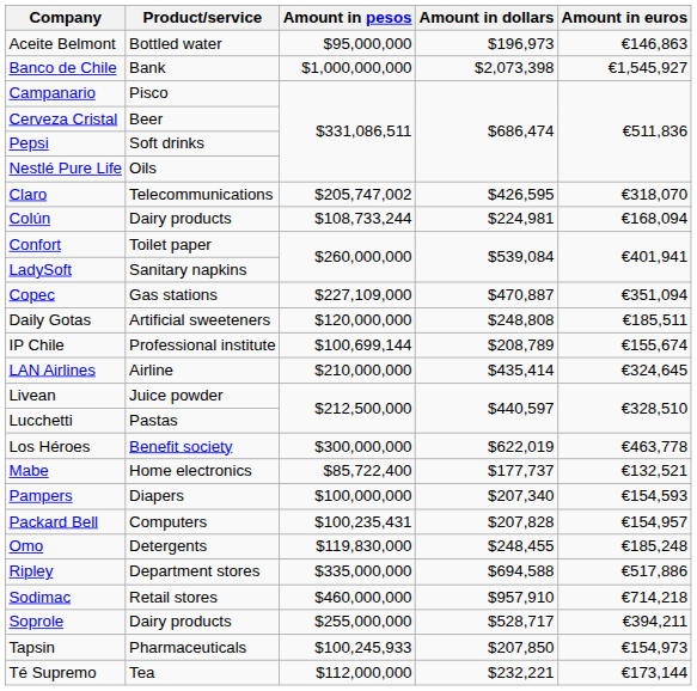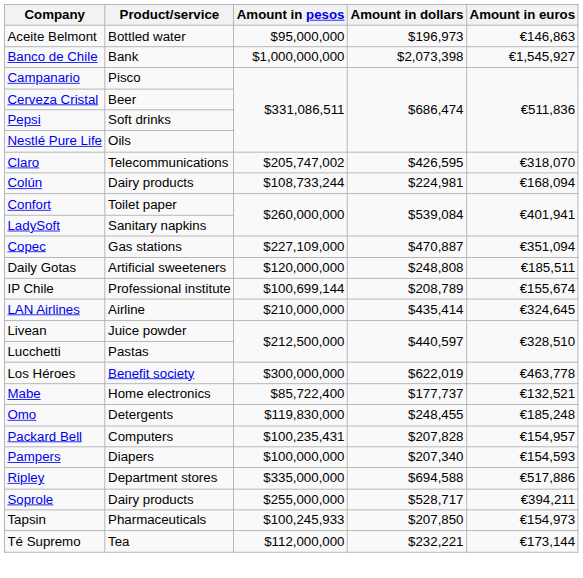 <table class="wikitable">
 <tr>
 <th>Company</th>
 <th>Product/service</th>
 <th>Amount in <a href='#'>pesos</a></th>
 <th>Amount in dollars</th>
 <th>Amount in euros</th>
 </tr>
 <tr>
 <td>Aceite Belmont</td>
 <td>Bottled water</td>
 <td align="right">$95,000,000</td>
 <td align=right>$196,973</td>
 <td align=right>€146,863</td>
 </tr>
 <tr>
 <td><a href='#'>Banco de Chile</a></td>
 <td>Bank</td>
 <td align="right">$1,000,000,000</td>
 <td align=right>$2,073,398</td>
 <td align=right>€1,545,927</td>
 </tr>
 <tr>
 <td><a href='#'>Campanario</a></td>
 <td>Pisco</td>
 <td rowspan="4" align="right">$331,086,511</td>
 <td rowspan=4 align=right>$686,474</td>
 <td rowspan=4 align=right>€511,836</td>
 </tr>
 <tr>
 <td><a href='#'>Cerveza Cristal</a></td>
 <td>Beer</td>
 </tr>
 <tr>
 <td><a href='#'>Pepsi</a></td>
 <td>Soft drinks</td>
 </tr>
 <tr>
 <td><a href='#'>Nestlé Pure Life</a></td>
 <td>Oils</td>
 </tr>
 <tr>
 <td><a href='#'>Claro</a></td>
 <td>Telecommunications</td>
 <td align="right">$205,747,002</td>
 <td align=right>$426,595</td>
 <td align=right>€318,070</td>
 </tr>
 <tr>
 <td><a href='#'>Colún</a></td>
 <td>Dairy products</td>
 <td align="right">$108,733,244</td>
 <td align=right>$224,981</td>
 <td align=right>€168,094</td>
 </tr>
 <tr>
 <td><a href='#'>Confort</a></td>
 <td>Toilet paper</td>
 <td rowspan="2" align="right">$260,000,000</td>
 <td rowspan=2 align=right>$539,084</td>
 <td rowspan=2 align=right>€401,941</td>
 </tr>
 <tr>
 <td><a href='#'>LadySoft</a></td>
 <td>Sanitary napkins</td>
 </tr>
 <tr>
 <td><a href='#'>Copec</a></td>
 <td>Gas stations</td>
 <td align="right">$227,109,000</td>
 <td align=right>$470,887</td>
 <td align=right>€351,094</td>
 </tr>
 <tr>
 <td>Daily Gotas</td>
 <td>Artificial sweeteners</td>
 <td align="right">$120,000,000</td>
 <td align=right>$248,808</td>
 <td align=right>€185,511</td>
 </tr>
 <tr>
 <td>IP Chile</td>
 <td>Professional institute</td>
 <td align="right">$100,699,144</td>
 <td align=right>$208,789</td>
 <td align=right>€155,674</td>
 </tr>
 <tr>
 <td><a href='#'>LAN Airlines</a></td>
 <td>Airline</td>
 <td align="right">$210,000,000</td>
 <td align=right>$435,414</td>
 <td align=right>€324,645</td>
 </tr>
 <tr>
 <td>Livean</td>
 <td>Juice powder</td>
 <td rowspan="2" align="right">$212,500,000</td>
 <td rowspan=2 align=right>$440,597</td>
 <td rowspan=2 align=right>€328,510</td>
 </tr>
 <tr>
 <td>Lucchetti</td>
 <td>Pastas</td>
 </tr>
 <tr>
 <td>Los Héroes</td>
 <td><a href='#'>Benefit society</a></td>
 <td align="right">$300,000,000</td>
 <td align=right>$622,019</td>
 <td align=right>€463,778</td>
 </tr>
 <tr>
 <td><a href='#'>Mabe</a></td>
 <td>Home electronics</td>
 <td align="right">$85,722,400</td>
 <td align=right>$177,737</td>
 <td align=right>€132,521</td>
 </tr>
 <tr>
-<td><a href='#'>Pampers</a></td>
-<td>Diapers</td>
-<td align="right">$100,000,000</td>
-<td align=right>$207,340</td>
-<td align=right>€154,593</td>
+<td><a href='#'>Omo</a></td>
+<td>Detergents</td>
+<td align="right">$119,830,000</td>
+<td align=right>$248,455</td>
+<td align=right>€185,248</td>
 </tr>
 <tr>
 <td><a href='#'>Packard Bell</a></td>
 <td>Computers</td>
 <td align="right">$100,235,431</td>
 <td align=right>$207,828</td>
 <td align=right>€154,957</td>
 </tr>
 <tr>
-<td><a href='#'>Omo</a></td>
-<td>Detergents</td>
-<td align="right">$119,830,000</td>
-<td align=right>$248,455</td>
-<td align=right>€185,248</td>
+<td><a href='#'>Pampers</a></td>
+<td>Diapers</td>
+<td align="right">$100,000,000</td>
+<td align=right>$207,340</td>
+<td align=right>€154,593</td>
 </tr>
 <tr>
 <td><a href='#'>Ripley</a></td>
 <td>Department stores</td>
 <td align="right">$335,000,000</td>
 <td align=right>$694,588</td>
 <td align=right>€517,886</td>
-</tr>
-<tr>
-<td><a href='#'>Sodimac</a></td>
-<td>Retail stores</td>
-<td align="right">$460,000,000</td>
-<td align=right>$957,910</td>
-<td align=right>€714,218</td>
 </tr>
 <tr>
 <td><a href='#'>Soprole</a></td>
 <td>Dairy products</td>
 <td align="right">$255,000,000</td>
 <td align=right>$528,717</td>
 <td align=right>€394,211</td>
 </tr>
 <tr>
 <td>Tapsin</td>
 <td>Pharmaceuticals</td>
 <td align="right">$100,245,933</td>
 <td align=right>$207,850</td>
 <td align=right>€154,973</td>
 </tr>
 <tr>
 <td>Té Supremo</td>
 <td>Tea</td>
 <td align="right">$112,000,000</td>
 <td align=right>$232,221</td>
 <td align=right>€173,144</td>
 </tr>
 </table>
